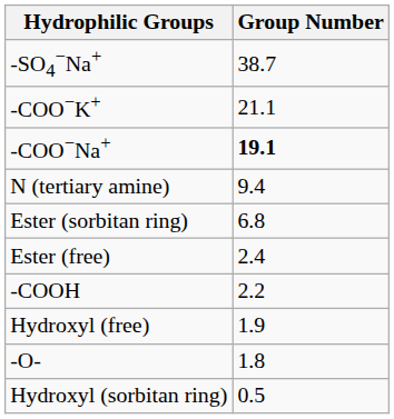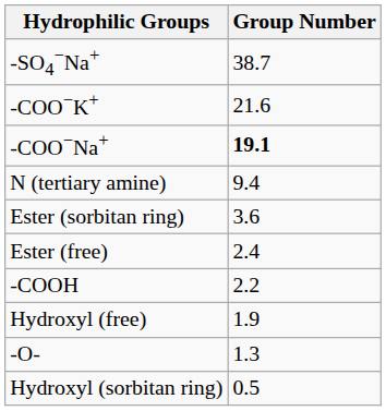 <table class="wikitable">
 <tr>
 <th>Hydrophilic Groups</th>
 <th>Group Number</th>
 </tr>
 <tr>
 <td>-SO<sub>4</sub><sup>−</sup>Na<sup>+</sup></td>
 <td>38.7</td>
 </tr>
 <tr>
 <td>-COO<sup>−</sup>K<sup>+</sup></td>
-<td>21.1</td>
+<td>21.6</td>
 </tr>
 <tr>
 <td>-COO<sup>−</sup>Na<sup>+</sup></td>
 <td><strong>19.1</strong></td>
 </tr>
 <tr>
 <td>N (tertiary amine)</td>
 <td>9.4</td>
 </tr>
 <tr>
 <td>Ester (sorbitan ring)</td>
-<td>6.8</td>
+<td>3.6</td>
 </tr>
 <tr>
 <td>Ester (free)</td>
 <td>2.4</td>
 </tr>
 <tr>
 <td>-COOH</td>
 <td>2.2</td>
 </tr>
 <tr>
 <td>Hydroxyl (free)</td>
 <td>1.9</td>
 </tr>
 <tr>
 <td>-O-</td>
-<td>1.8</td>
+<td>1.3</td>
 </tr>
 <tr>
 <td>Hydroxyl (sorbitan ring)</td>
 <td>0.5</td>
 </tr>
 </table>
